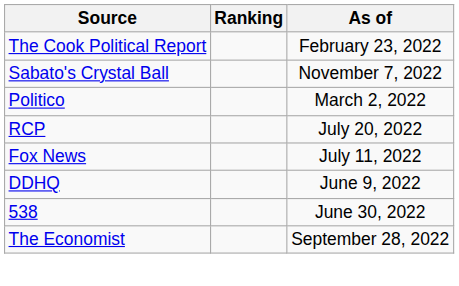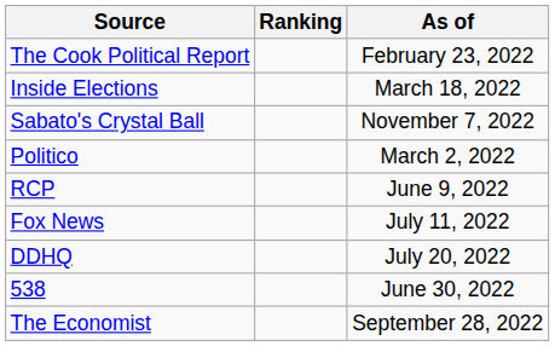 <table class="wikitable" style="text-align:center">
 <tr>
 <th>Source</th>
 <th>Ranking</th>
 <th>As of</th>
 </tr>
 <tr>
 <td align=left><a href='#'>The Cook Political Report</a></td>
 <td></td>
 <td>February 23, 2022</td>
+</tr>
+<tr>
+<td align=left><a href='#'>Inside Elections</a></td>
+<td></td>
+<td>March 18, 2022</td>
 </tr>
 <tr>
 <td align=left><a href='#'>Sabato's Crystal Ball</a></td>
 <td></td>
 <td>November 7, 2022</td>
 </tr>
 <tr>
 <td style="text-align:left;"><a href='#'>Politico</a></td>
 <td></td>
 <td>March 2, 2022</td>
 </tr>
 <tr>
 <td align="left"><a href='#'>RCP</a></td>
 <td></td>
-<td>July 20, 2022</td>
+<td>June 9, 2022</td>
 </tr>
 <tr>
 <td align=left><a href='#'>Fox News</a></td>
 <td></td>
 <td>July 11, 2022</td>
 </tr>
 <tr>
 <td align="left"><a href='#'>DDHQ</a></td>
 <td></td>
-<td>June 9, 2022</td>
+<td>July 20, 2022</td>
 </tr>
 <tr>
 <td align="left"><a href='#'>538</a></td>
 <td></td>
 <td>June 30, 2022</td>
 </tr>
 <tr>
 <td align="left"><a href='#'>The Economist</a></td>
 <td></td>
 <td>September 28, 2022</td>
 </tr>
 </table>
